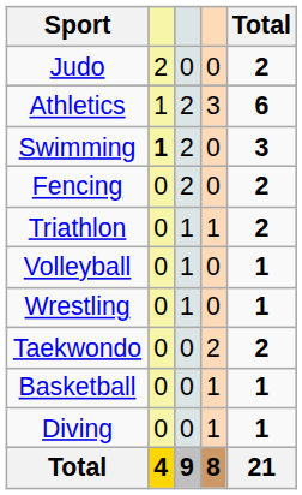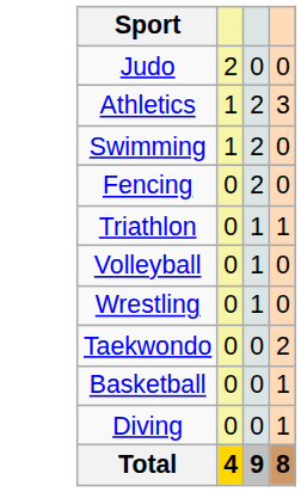 <table class="wikitable" style=font-size:85%;float:right;text-align:center>
 <tr>
 <th>Sport</th>
 <td bgcolor=F7F6A8></td>
 <td bgcolor=DCE5E5></td>
 <td bgcolor=FFDAB9></td>
-<th>Total</th>
 </tr>
 <tr>
 <td><a href='#'>Judo</a></td>
 <td bgcolor=F7F6A8>2</td>
 <td bgcolor=DCE5E5>0</td>
 <td bgcolor=FFDAB9>0</td>
-<td><strong>2</strong></td>
 </tr>
 <tr>
 <td><a href='#'>Athletics</a></td>
 <td bgcolor=F7F6A8>1</td>
 <td bgcolor=DCE5E5>2</td>
 <td bgcolor=FFDAB9>3</td>
-<td><strong>6</strong></td>
 </tr>
 <tr>
 <td><a href='#'>Swimming</a></td>
-<td bgcolor=F7F6A8><strong>1</strong></td>
+<td bgcolor=F7F6A8>1</td>
 <td bgcolor=DCE5E5>2</td>
 <td bgcolor=FFDAB9>0</td>
-<td><strong>3</strong></td>
 </tr>
 <tr>
 <td><a href='#'>Fencing</a></td>
 <td bgcolor=F7F6A8>0</td>
 <td bgcolor=DCE5E5>2</td>
 <td bgcolor=FFDAB9>0</td>
-<td><strong>2</strong></td>
 </tr>
 <tr>
 <td><a href='#'>Triathlon</a></td>
 <td bgcolor=F7F6A8>0</td>
 <td bgcolor=DCE5E5>1</td>
 <td bgcolor=FFDAB9>1</td>
-<td><strong>2</strong></td>
 </tr>
 <tr>
 <td><a href='#'>Volleyball</a></td>
 <td bgcolor=F7F6A8>0</td>
 <td bgcolor=DCE5E5>1</td>
 <td bgcolor=FFDAB9>0</td>
-<td><strong>1</strong></td>
 </tr>
 <tr>
 <td><a href='#'>Wrestling</a></td>
 <td bgcolor=F7F6A8>0</td>
 <td bgcolor=DCE5E5>1</td>
 <td bgcolor=FFDAB9>0</td>
-<td><strong>1</strong></td>
 </tr>
 <tr>
 <td><a href='#'>Taekwondo</a></td>
 <td bgcolor=F7F6A8>0</td>
 <td bgcolor=DCE5E5>0</td>
 <td bgcolor=FFDAB9>2</td>
-<td><strong>2</strong></td>
 </tr>
 <tr>
 <td><a href='#'>Basketball</a></td>
 <td bgcolor=F7F6A8>0</td>
 <td bgcolor=DCE5E5>0</td>
 <td bgcolor=FFDAB9>1</td>
-<td><strong>1</strong></td>
 </tr>
 <tr>
 <td><a href='#'>Diving</a></td>
 <td bgcolor=F7F6A8>0</td>
 <td bgcolor=DCE5E5>0</td>
 <td bgcolor=FFDAB9>1</td>
-<td><strong>1</strong></td>
 </tr>
 <tr>
 <th>Total</th>
 <th style=background:gold>4</th>
 <th style=background:silver>9</th>
 <th style=background:#c96>8</th>
-<th>21</th>
 </tr>
 </table>
